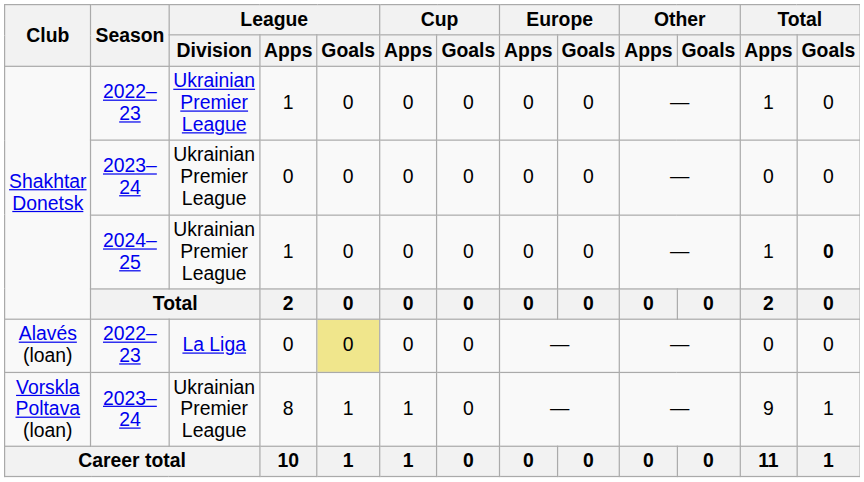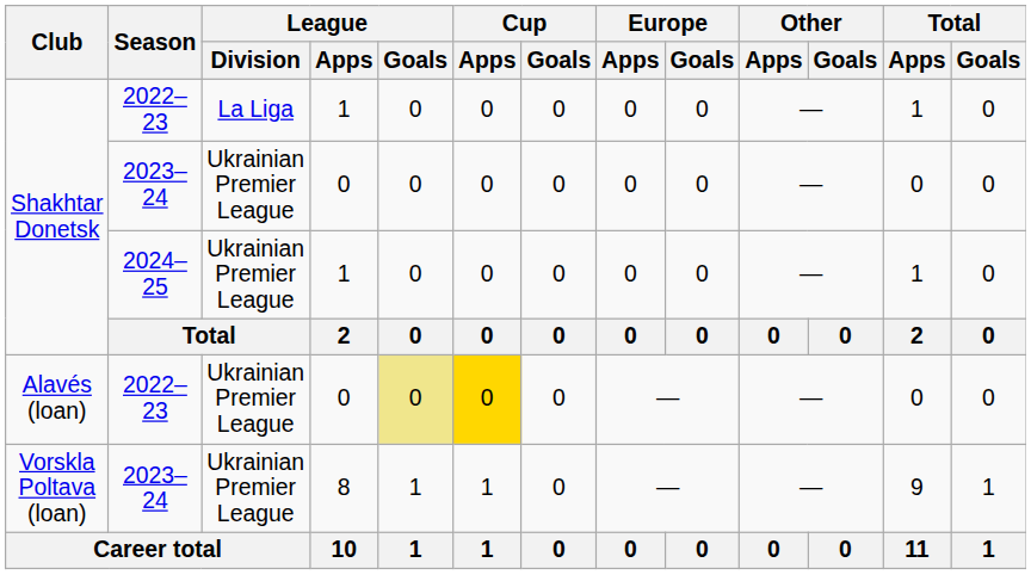 <table class="wikitable" style="text-align: center;">
 <tr>
 <th rowspan="2">Club</th>
 <th rowspan="2">Season</th>
 <th colspan="3">League</th>
 <th colspan="2">Cup</th>
 <th colspan="2">Europe</th>
 <th colspan="2">Other</th>
 <th colspan="2">Total</th>
 </tr>
 <tr>
 <th>Division</th>
 <th>Apps</th>
 <th>Goals</th>
 <th>Apps</th>
 <th>Goals</th>
 <th>Apps</th>
 <th>Goals</th>
 <th>Apps</th>
 <th>Goals</th>
 <th>Apps</th>
 <th>Goals</th>
 </tr>
 <tr>
 <td rowspan="4"><a href='#'>Shakhtar Donetsk</a></td>
 <td><a href='#'>2022–23</a></td>
-<td><a href='#'>Ukrainian Premier League</a></td>
+<td><a href='#'>La Liga</a></td>
 <td>1</td>
 <td>0</td>
 <td>0</td>
 <td>0</td>
 <td>0</td>
 <td>0</td>
 <td colspan="2">—</td>
 <td>1</td>
 <td>0</td>
 </tr>
 <tr>
 <td><a href='#'>2023–24</a></td>
 <td>Ukrainian Premier League</td>
 <td>0</td>
 <td>0</td>
 <td>0</td>
 <td>0</td>
 <td>0</td>
 <td>0</td>
 <td colspan="2">—</td>
 <td>0</td>
 <td>0</td>
 </tr>
 <tr>
 <td><a href='#'>2024–25</a></td>
 <td>Ukrainian Premier League</td>
 <td>1</td>
 <td>0</td>
 <td>0</td>
 <td>0</td>
 <td>0</td>
 <td>0</td>
 <td colspan="2">—</td>
 <td>1</td>
-<td><strong>0</strong></td>
+<td>0</td>
 </tr>
 <tr>
 <th colspan="2">Total</th>
 <th>2</th>
 <th>0</th>
 <th>0</th>
 <th>0</th>
 <th>0</th>
 <th>0</th>
 <th>0</th>
 <th>0</th>
 <th>2</th>
 <th>0</th>
 </tr>
 <tr>
 <td><a href='#'>Alavés</a> (loan)</td>
 <td><a href='#'>2022–23</a></td>
-<td><a href='#'>La Liga</a></td>
+<td>Ukrainian Premier League</td>
 <td>0</td>
 <td style="background: khaki;">0</td>
-<td>0</td>
+<td style="background: gold;">0</td>
 <td>0</td>
 <td colspan="2">—</td>
 <td colspan="2">—</td>
 <td>0</td>
 <td>0</td>
 </tr>
 <tr>
 <td><a href='#'>Vorskla Poltava</a> (loan)</td>
 <td><a href='#'>2023–24</a></td>
 <td>Ukrainian Premier League</td>
 <td>8</td>
 <td>1</td>
 <td>1</td>
 <td>0</td>
 <td colspan="2">—</td>
 <td colspan="2">—</td>
 <td>9</td>
 <td>1</td>
 </tr>
 <tr>
 <th colspan="3">Career total</th>
 <th>10</th>
 <th>1</th>
 <th>1</th>
 <th>0</th>
 <th>0</th>
 <th>0</th>
 <th>0</th>
 <th>0</th>
 <th>11</th>
 <th>1</th>
 </tr>
 </table>
